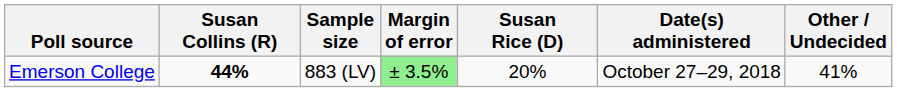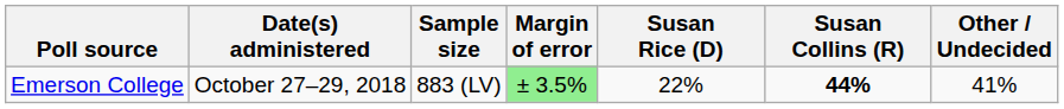 <table class="wikitable" style="font-size:90%;text-align:center;">
 <tr valign=bottom>
 <th>Poll source</th>
-<th style="width:100px;">Susan<br>Collins (R)</th>
+<th>Date(s)<br>administered</th>
 <th>Sample<br>size</th>
 <th>Margin<br>of error</th>
 <th style="width:100px;">Susan<br>Rice (D)</th>
-<th>Date(s)<br>administered</th>
+<th style="width:100px;">Susan<br>Collins (R)</th>
 <th>Other /<br>Undecided</th>
 </tr>
 <tr>
 <td style="text-align:left;"><a href='#'>Emerson College</a></td>
-<td><strong>44%</strong></td>
+<td>October 27–29, 2018</td>
 <td>883 (LV)</td>
 <td style="background: lightgreen;">± 3.5%</td>
-<td>20%</td>
-<td>October 27–29, 2018</td>
+<td>22%</td>
+<td><strong>44%</strong></td>
 <td>41%</td>
 </tr>
 </table>
